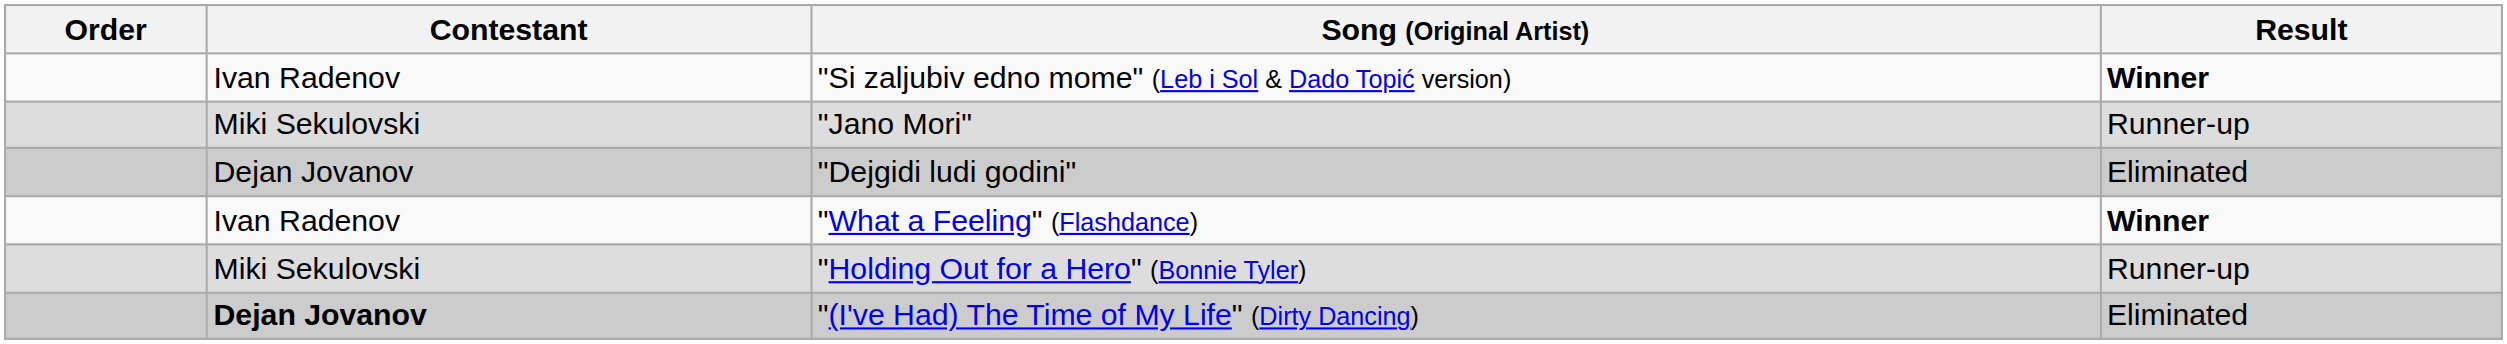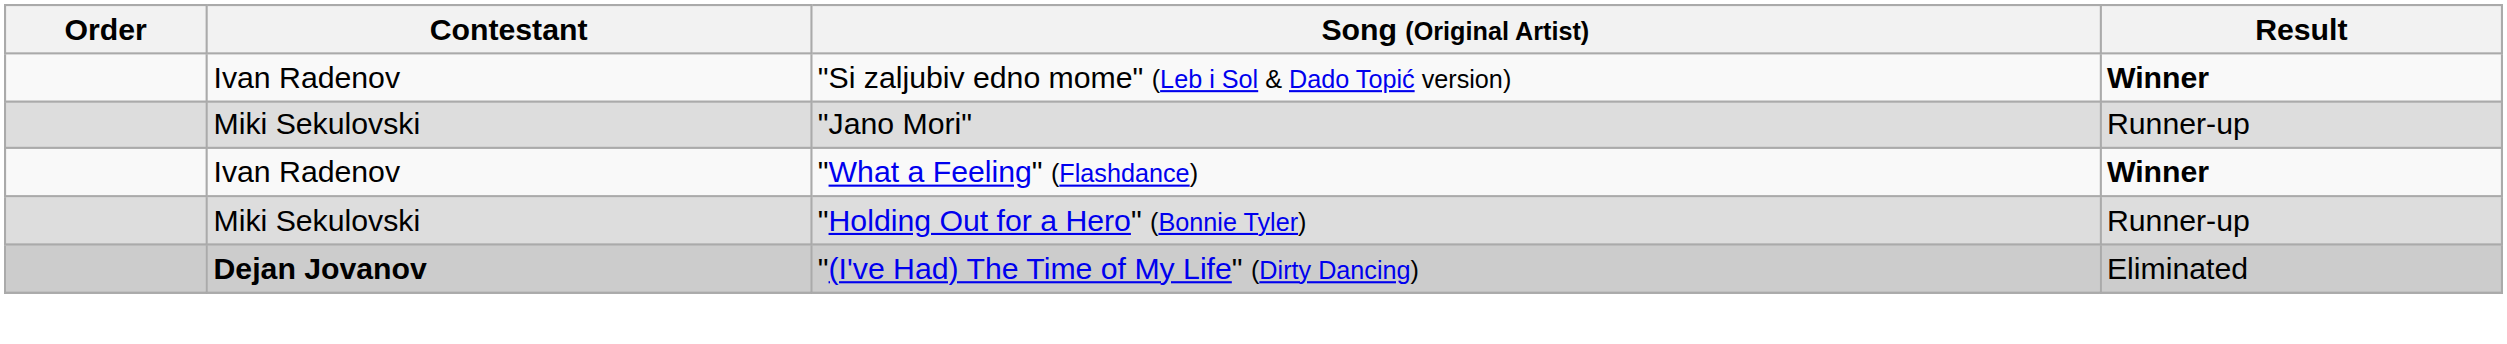 <table class="wikitable" style="font-size:90%; width:60%; text-align: left;">
 <tr>
 <th width="05%">Order</th>
 <th width="15%">Contestant</th>
 <th width="32%">Song <small>(Original Artist)</small></th>
 <th width="10%">Result</th>
 </tr>
 <tr>
 <td></td>
 <td>Ivan Radenov</td>
 <td>"Si zaljubiv edno mome" <small>(<a href='#'>Leb i Sol</a> & <a href='#'>Dado Topić</a> version)</small></td>
 <td><strong>Winner</strong></td>
 </tr>
 <tr>
 <td bgcolor="DDDDDD"></td>
 <td bgcolor="DDDDDD">Miki Sekulovski</td>
 <td bgcolor="DDDDDD">"Jano Mori"</td>
 <td bgcolor="DDDDDD">Runner-up</td>
-</tr>
-<tr>
-<td bgcolor="CCCCCC"></td>
-<td bgcolor="CCCCCC">Dejan Jovanov</td>
-<td bgcolor="CCCCCC">"Dejgidi ludi godini"</td>
-<td bgcolor="CCCCCC">Eliminated</td>
 </tr>
 <tr>
 <td></td>
 <td>Ivan Radenov</td>
 <td>"<a href='#'>What a Feeling</a>" <small>(<a href='#'>Flashdance</a>)</small></td>
 <td><strong>Winner</strong></td>
 </tr>
 <tr>
 <td bgcolor="DDDDDD"></td>
 <td bgcolor="DDDDDD">Miki Sekulovski</td>
 <td bgcolor="DDDDDD">"<a href='#'>Holding Out for a Hero</a>" <small>(<a href='#'>Bonnie Tyler</a>)</small></td>
 <td bgcolor="DDDDDD">Runner-up</td>
 </tr>
 <tr>
 <td bgcolor="CCCCCC"></td>
 <td bgcolor="CCCCCC"><strong>Dejan Jovanov</strong></td>
 <td bgcolor="CCCCCC">"<a href='#'>(I've Had) The Time of My Life</a>" <small>(<a href='#'>Dirty Dancing</a>)</small></td>
 <td bgcolor="CCCCCC">Eliminated</td>
 </tr>
 <tr>
 </tr>
 </table>
